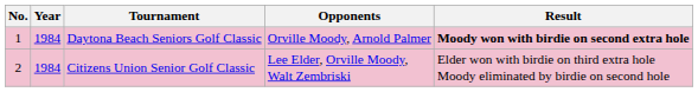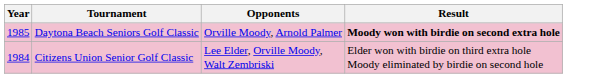 <table class="wikitable" style="font-size:95%;">
 <tr>
-<th>No.</th>
 <th>Year</th>
 <th>Tournament</th>
 <th>Opponents</th>
 <th>Result</th>
 </tr>
 <tr style="background:#F2C1D1;">
-<td align=center>1</td>
-<td><a href='#'>1984</a></td>
+<td><a href='#'>1985</a></td>
 <td><a href='#'>Daytona Beach Seniors Golf Classic</a></td>
 <td> <a href='#'>Orville Moody</a>,  <a href='#'>Arnold Palmer</a></td>
 <td><strong>Moody won with birdie on second extra hole</strong></td>
 </tr>
 <tr style="background:#F2C1D1;">
-<td align=center>2</td>
 <td><a href='#'>1984</a></td>
 <td><a href='#'>Citizens Union Senior Golf Classic</a></td>
 <td> <a href='#'>Lee Elder</a>,  <a href='#'>Orville Moody</a>,<br> <a href='#'>Walt Zembriski</a></td>
 <td>Elder won with birdie on third extra hole<br>Moody eliminated by birdie on second hole</td>
 </tr>
 </table>
